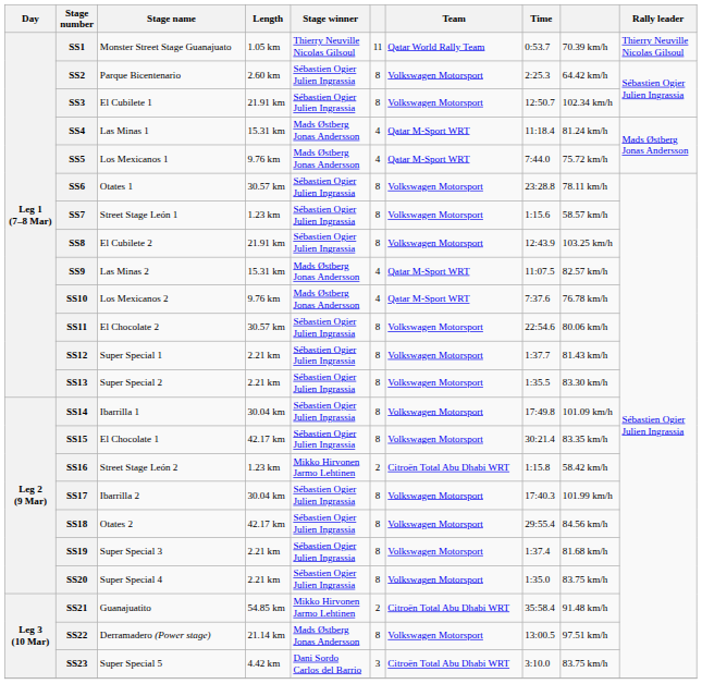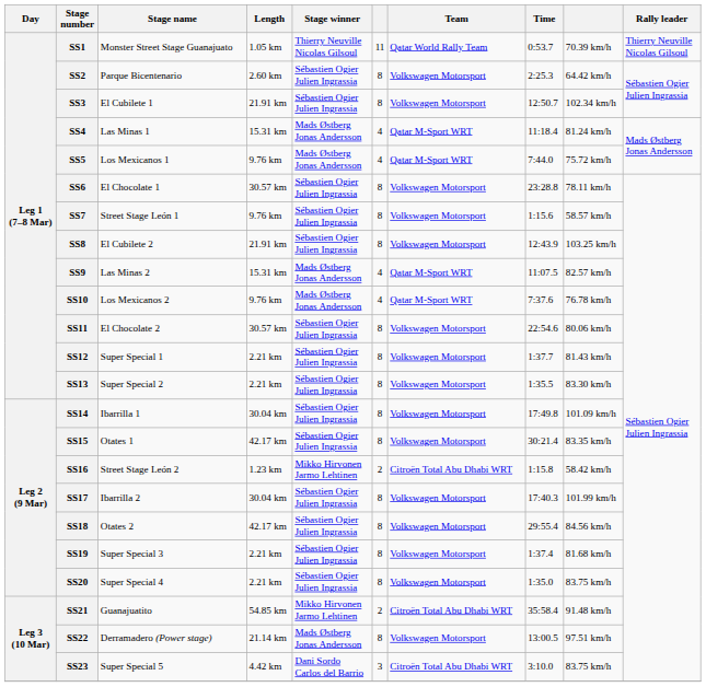 <table class="wikitable" width=90% style="text-align: left; font-size: 85%; max-width: 950px;">
 <tr>
 <th>Day</th>
 <th>Stage<br>number</th>
 <th>Stage name</th>
 <th>Length</th>
 <th>Stage winner</th>
 <th><br></th>
 <th>Team</th>
 <th>Time</th>
 <th></th>
 <th>Rally leader</th>
 </tr>
 <tr>
 <th rowspan="13">Leg 1<br>(7–8 Mar)</th>
 <th>SS1</th>
 <td>Monster Street Stage Guanajuato</td>
 <td>1.05 km</td>
 <td> <a href='#'>Thierry Neuville</a><br> <a href='#'>Nicolas Gilsoul</a></td>
 <td align="center">11</td>
 <td align="left"> <a href='#'>Qatar World Rally Team</a></td>
 <td>0:53.7</td>
 <td>70.39 km/h</td>
 <td> <a href='#'>Thierry Neuville</a><br> <a href='#'>Nicolas Gilsoul</a></td>
 </tr>
 <tr>
 <th>SS2</th>
 <td>Parque Bicentenario</td>
 <td>2.60 km</td>
 <td> <a href='#'>Sébastien Ogier</a><br> <a href='#'>Julien Ingrassia</a></td>
 <td align="center">8</td>
 <td> <a href='#'>Volkswagen Motorsport</a></td>
 <td>2:25.3</td>
 <td>64.42 km/h</td>
 <td rowspan=2> <a href='#'>Sébastien Ogier</a><br> <a href='#'>Julien Ingrassia</a></td>
 </tr>
 <tr>
 <th>SS3</th>
 <td>El Cubilete 1</td>
 <td>21.91 km</td>
 <td> <a href='#'>Sébastien Ogier</a><br> <a href='#'>Julien Ingrassia</a></td>
 <td align="center">8</td>
 <td> <a href='#'>Volkswagen Motorsport</a></td>
 <td>12:50.7</td>
 <td>102.34 km/h</td>
 </tr>
 <tr>
 <th>SS4</th>
 <td>Las Minas 1</td>
 <td>15.31 km</td>
 <td> <a href='#'>Mads Østberg</a><br> <a href='#'>Jonas Andersson</a></td>
 <td align="center">4</td>
 <td> <a href='#'>Qatar M-Sport WRT</a></td>
 <td>11:18.4</td>
 <td>81.24 km/h</td>
 <td rowspan=2> <a href='#'>Mads Østberg</a><br> <a href='#'>Jonas Andersson</a></td>
 </tr>
 <tr>
 <th>SS5</th>
 <td>Los Mexicanos 1</td>
 <td>9.76 km</td>
 <td> <a href='#'>Mads Østberg</a><br> <a href='#'>Jonas Andersson</a></td>
 <td align="center">4</td>
 <td> <a href='#'>Qatar M-Sport WRT</a></td>
 <td>7:44.0</td>
 <td>75.72 km/h</td>
 </tr>
 <tr>
 <th>SS6</th>
-<td>Otates 1</td>
+<td>El Chocolate 1</td>
 <td>30.57 km</td>
 <td> <a href='#'>Sébastien Ogier</a><br> <a href='#'>Julien Ingrassia</a></td>
 <td align="center">8</td>
 <td> <a href='#'>Volkswagen Motorsport</a></td>
 <td>23:28.8</td>
 <td>78.11 km/h</td>
 <td rowspan=18> <a href='#'>Sébastien Ogier</a><br> <a href='#'>Julien Ingrassia</a></td>
 </tr>
 <tr>
 <th>SS7</th>
 <td>Street Stage León 1</td>
-<td>1.23 km</td>
+<td>9.76 km</td>
 <td> <a href='#'>Sébastien Ogier</a><br> <a href='#'>Julien Ingrassia</a></td>
 <td align="center">8</td>
 <td> <a href='#'>Volkswagen Motorsport</a></td>
 <td>1:15.6</td>
 <td>58.57 km/h</td>
 </tr>
 <tr>
 <th>SS8</th>
 <td>El Cubilete 2</td>
 <td>21.91 km</td>
 <td> <a href='#'>Sébastien Ogier</a><br> <a href='#'>Julien Ingrassia</a></td>
 <td align="center">8</td>
 <td> <a href='#'>Volkswagen Motorsport</a></td>
 <td>12:43.9</td>
 <td>103.25 km/h</td>
 </tr>
 <tr>
 <th>SS9</th>
 <td>Las Minas 2</td>
 <td>15.31 km</td>
 <td> <a href='#'>Mads Østberg</a><br> <a href='#'>Jonas Andersson</a></td>
 <td align="center">4</td>
 <td> <a href='#'>Qatar M-Sport WRT</a></td>
 <td>11:07.5</td>
 <td>82.57 km/h</td>
 </tr>
 <tr>
 <th>SS10</th>
 <td>Los Mexicanos 2</td>
 <td>9.76 km</td>
 <td> <a href='#'>Mads Østberg</a><br> <a href='#'>Jonas Andersson</a></td>
 <td align="center">4</td>
 <td> <a href='#'>Qatar M-Sport WRT</a></td>
 <td>7:37.6</td>
 <td>76.78 km/h</td>
 </tr>
 <tr>
 <th>SS11</th>
 <td>El Chocolate 2</td>
 <td>30.57 km</td>
 <td> <a href='#'>Sébastien Ogier</a><br> <a href='#'>Julien Ingrassia</a></td>
 <td align="center">8</td>
 <td> <a href='#'>Volkswagen Motorsport</a></td>
 <td>22:54.6</td>
 <td>80.06 km/h</td>
 </tr>
 <tr>
 <th>SS12</th>
 <td>Super Special 1</td>
 <td>2.21 km</td>
 <td> <a href='#'>Sébastien Ogier</a><br> <a href='#'>Julien Ingrassia</a></td>
 <td align="center">8</td>
 <td> <a href='#'>Volkswagen Motorsport</a></td>
 <td>1:37.7</td>
 <td>81.43 km/h</td>
 </tr>
 <tr>
 <th>SS13</th>
 <td>Super Special 2</td>
 <td>2.21 km</td>
 <td> <a href='#'>Sébastien Ogier</a><br> <a href='#'>Julien Ingrassia</a></td>
 <td align="center">8</td>
 <td> <a href='#'>Volkswagen Motorsport</a></td>
 <td>1:35.5</td>
 <td>83.30 km/h</td>
 </tr>
 <tr>
 <th rowspan="7">Leg 2<br>(9 Mar)</th>
 <th>SS14</th>
 <td>Ibarrilla 1</td>
 <td>30.04 km</td>
 <td> <a href='#'>Sébastien Ogier</a><br> <a href='#'>Julien Ingrassia</a></td>
 <td align="center">8</td>
 <td> <a href='#'>Volkswagen Motorsport</a></td>
 <td>17:49.8</td>
 <td>101.09 km/h</td>
 </tr>
 <tr>
 <th>SS15</th>
-<td>El Chocolate 1</td>
+<td>Otates 1</td>
 <td>42.17 km</td>
 <td> <a href='#'>Sébastien Ogier</a><br> <a href='#'>Julien Ingrassia</a></td>
 <td align="center">8</td>
 <td> <a href='#'>Volkswagen Motorsport</a></td>
 <td>30:21.4</td>
 <td>83.35 km/h</td>
 </tr>
 <tr>
 <th>SS16</th>
 <td>Street Stage León 2</td>
 <td>1.23 km</td>
 <td> <a href='#'>Mikko Hirvonen</a><br> <a href='#'>Jarmo Lehtinen</a></td>
 <td align="center">2</td>
 <td> <a href='#'>Citroën Total Abu Dhabi WRT</a></td>
 <td>1:15.8</td>
 <td>58.42 km/h</td>
 </tr>
 <tr>
 <th>SS17</th>
 <td>Ibarrilla 2</td>
 <td>30.04 km</td>
 <td> <a href='#'>Sébastien Ogier</a><br> <a href='#'>Julien Ingrassia</a></td>
 <td align="center">8</td>
 <td> <a href='#'>Volkswagen Motorsport</a></td>
 <td>17:40.3</td>
 <td>101.99 km/h</td>
 </tr>
 <tr>
 <th>SS18</th>
 <td>Otates 2</td>
 <td>42.17 km</td>
 <td> <a href='#'>Sébastien Ogier</a><br> <a href='#'>Julien Ingrassia</a></td>
 <td align="center">8</td>
 <td> <a href='#'>Volkswagen Motorsport</a></td>
 <td>29:55.4</td>
 <td>84.56 km/h</td>
 </tr>
 <tr>
 <th>SS19</th>
 <td>Super Special 3</td>
 <td>2.21 km</td>
 <td> <a href='#'>Sébastien Ogier</a><br> <a href='#'>Julien Ingrassia</a></td>
 <td align="center">8</td>
 <td> <a href='#'>Volkswagen Motorsport</a></td>
 <td>1:37.4</td>
 <td>81.68 km/h</td>
 </tr>
 <tr>
 <th>SS20</th>
 <td>Super Special 4</td>
 <td>2.21 km</td>
 <td> <a href='#'>Sébastien Ogier</a><br> <a href='#'>Julien Ingrassia</a></td>
 <td align="center">8</td>
 <td> <a href='#'>Volkswagen Motorsport</a></td>
 <td>1:35.0</td>
 <td>83.75 km/h</td>
 </tr>
 <tr>
 <th rowspan="3">Leg 3<br>(10 Mar)</th>
 <th>SS21</th>
 <td>Guanajuatito</td>
 <td>54.85 km</td>
 <td> <a href='#'>Mikko Hirvonen</a><br> <a href='#'>Jarmo Lehtinen</a></td>
 <td align="center">2</td>
 <td> <a href='#'>Citroën Total Abu Dhabi WRT</a></td>
 <td>35:58.4</td>
 <td>91.48 km/h</td>
 </tr>
 <tr>
 <th>SS22</th>
 <td>Derramadero <em>(Power stage)</em></td>
 <td>21.14 km</td>
 <td> <a href='#'>Mads Østberg</a><br> <a href='#'>Jonas Andersson</a></td>
 <td align="center">8</td>
 <td> <a href='#'>Volkswagen Motorsport</a></td>
 <td>13:00.5</td>
 <td>97.51 km/h</td>
 </tr>
 <tr>
 <th>SS23</th>
 <td>Super Special 5</td>
 <td>4.42 km</td>
 <td> <a href='#'>Dani Sordo</a><br> <a href='#'>Carlos del Barrio</a></td>
 <td align="center">3</td>
 <td> <a href='#'>Citroën Total Abu Dhabi WRT</a></td>
 <td>3:10.0</td>
 <td>83.75 km/h</td>
 </tr>
 <tr>
 </tr>
 </table>
